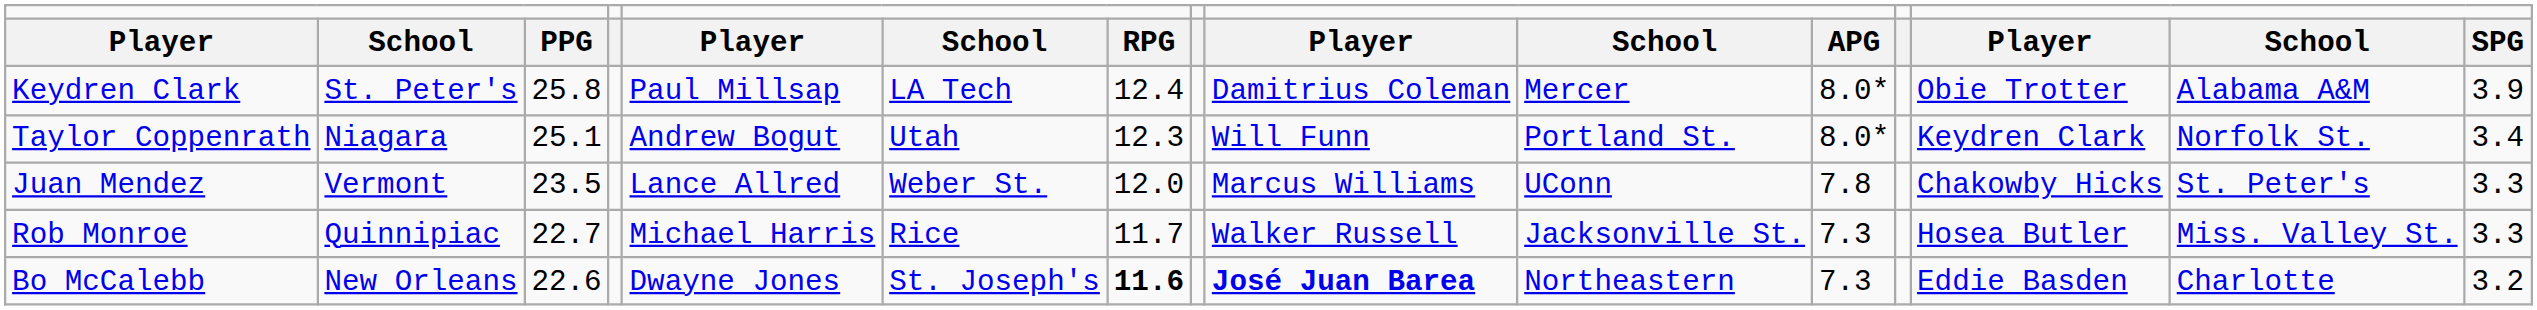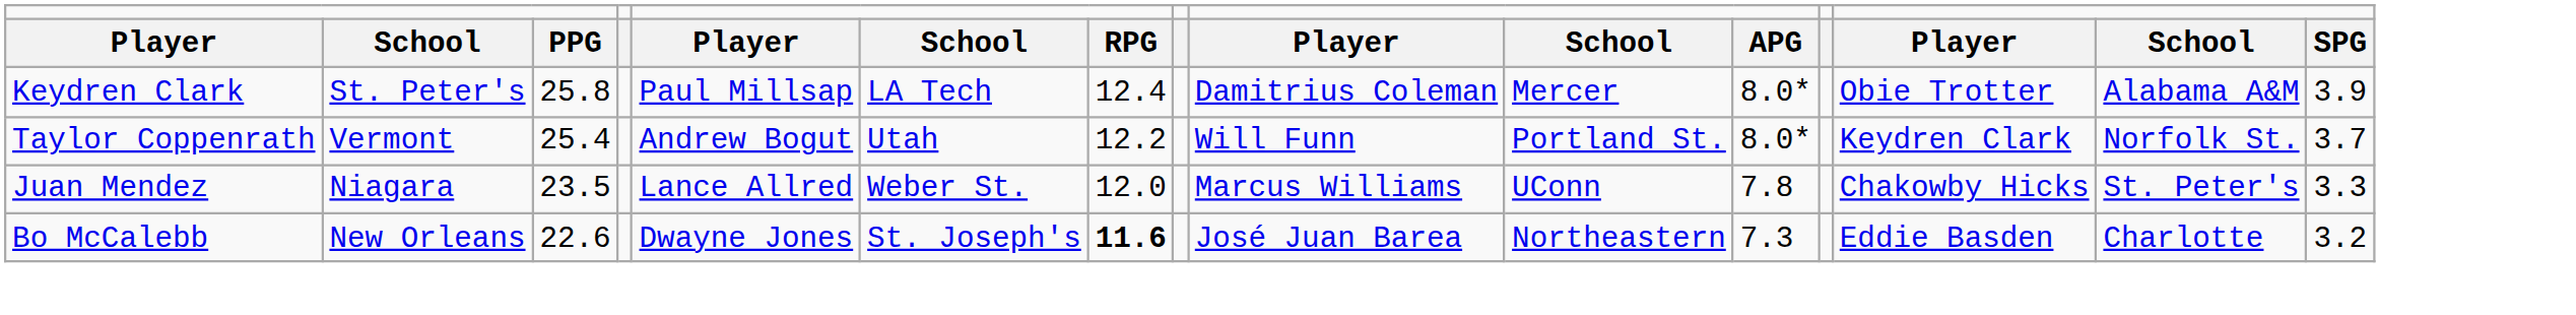 <table class="wikitable" style="text-align: left;">
 <tr>
 <td colspan=3></td>
 <td></td>
 <td colspan=3></td>
 <td></td>
 <td colspan=3></td>
 <td></td>
 <td colspan=3></td>
 </tr>
 <tr>
 <th>Player</th>
 <th>School</th>
 <th>PPG</th>
 <th></th>
 <th>Player</th>
 <th>School</th>
 <th>RPG</th>
 <th></th>
 <th>Player</th>
 <th>School</th>
 <th>APG</th>
 <th></th>
 <th>Player</th>
 <th>School</th>
 <th>SPG</th>
 </tr>
 <tr>
 <td align="left"><a href='#'>Keydren Clark</a></td>
 <td><a href='#'>St. Peter's</a></td>
 <td>25.8</td>
 <td></td>
 <td><a href='#'>Paul Millsap</a></td>
 <td><a href='#'>LA Tech</a></td>
 <td>12.4</td>
 <td></td>
 <td><a href='#'>Damitrius Coleman</a></td>
 <td><a href='#'>Mercer</a></td>
 <td>8.0*</td>
 <td></td>
 <td><a href='#'>Obie Trotter</a></td>
 <td><a href='#'>Alabama A&M</a></td>
 <td>3.9</td>
 </tr>
 <tr>
 <td align="left"><a href='#'>Taylor Coppenrath</a></td>
-<td><a href='#'>Niagara</a></td>
-<td>25.1</td>
+<td><a href='#'>Vermont</a></td>
+<td>25.4</td>
 <td></td>
 <td><a href='#'>Andrew Bogut</a></td>
 <td><a href='#'>Utah</a></td>
-<td>12.3</td>
+<td>12.2</td>
 <td></td>
 <td><a href='#'>Will Funn</a></td>
 <td><a href='#'>Portland St.</a></td>
 <td>8.0*</td>
 <td></td>
 <td><a href='#'>Keydren Clark</a></td>
 <td><a href='#'>Norfolk St.</a></td>
-<td>3.4</td>
+<td>3.7</td>
 </tr>
 <tr>
 <td align="left"><a href='#'>Juan Mendez</a></td>
-<td><a href='#'>Vermont</a></td>
+<td><a href='#'>Niagara</a></td>
 <td>23.5</td>
 <td></td>
 <td><a href='#'>Lance Allred</a></td>
 <td><a href='#'>Weber St.</a></td>
 <td>12.0</td>
 <td></td>
 <td><a href='#'>Marcus Williams</a></td>
 <td><a href='#'>UConn</a></td>
 <td>7.8</td>
 <td></td>
 <td><a href='#'>Chakowby Hicks</a></td>
 <td><a href='#'>St. Peter's</a></td>
 <td>3.3</td>
 </tr>
 <tr>
-<td align="left"><a href='#'>Rob Monroe</a></td>
-<td><a href='#'>Quinnipiac</a></td>
-<td>22.7</td>
-<td></td>
-<td><a href='#'>Michael Harris</a></td>
-<td><a href='#'>Rice</a></td>
-<td>11.7</td>
-<td></td>
-<td><a href='#'>Walker Russell</a></td>
-<td><a href='#'>Jacksonville St.</a></td>
-<td>7.3</td>
-<td></td>
-<td><a href='#'>Hosea Butler</a></td>
-<td><a href='#'>Miss. Valley St.</a></td>
-<td>3.3</td>
-</tr>
-<tr>
 <td align="left"><a href='#'>Bo McCalebb</a></td>
 <td><a href='#'>New Orleans</a></td>
 <td>22.6</td>
 <td></td>
 <td><a href='#'>Dwayne Jones</a></td>
 <td><a href='#'>St. Joseph's</a></td>
 <td><strong>11.6</strong></td>
 <td></td>
-<td><strong><a href='#'>José Juan Barea</a></strong></td>
+<td><a href='#'>José Juan Barea</a></td>
 <td><a href='#'>Northeastern</a></td>
 <td>7.3</td>
 <td></td>
 <td><a href='#'>Eddie Basden</a></td>
 <td><a href='#'>Charlotte</a></td>
 <td>3.2</td>
 </tr>
 </table>
